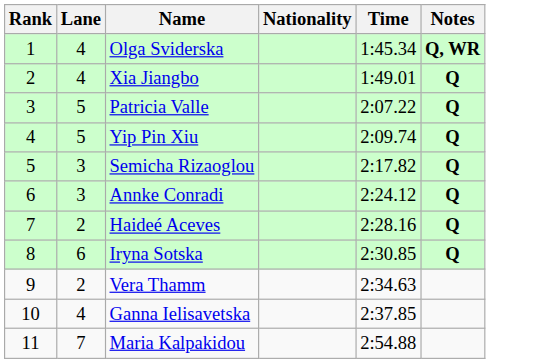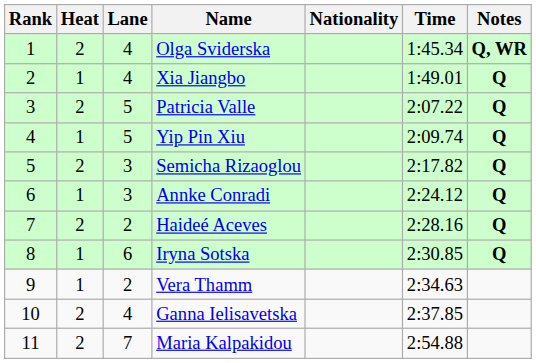 <table class="wikitable sortable" style="text-align:center">
 <tr>
 <th>Rank</th>
+<th>Heat</th>
 <th>Lane</th>
 <th>Name</th>
 <th>Nationality</th>
 <th>Time</th>
 <th>Notes</th>
 </tr>
 <tr bgcolor=ccffcc>
 <td>1</td>
+<td>2</td>
 <td>4</td>
 <td align=left><a href='#'>Olga Sviderska</a></td>
 <td align=left></td>
 <td>1:45.34</td>
 <td><strong>Q, WR</strong></td>
 </tr>
 <tr bgcolor=ccffcc>
 <td>2</td>
+<td>1</td>
 <td>4</td>
 <td align=left><a href='#'>Xia Jiangbo</a></td>
 <td align=left></td>
 <td>1:49.01</td>
 <td><strong>Q</strong></td>
 </tr>
 <tr bgcolor=ccffcc>
 <td>3</td>
+<td>2</td>
 <td>5</td>
 <td align=left><a href='#'>Patricia Valle</a></td>
 <td align=left></td>
 <td>2:07.22</td>
 <td><strong>Q</strong></td>
 </tr>
 <tr bgcolor=ccffcc>
 <td>4</td>
+<td>1</td>
 <td>5</td>
 <td align=left><a href='#'>Yip Pin Xiu</a></td>
 <td align=left></td>
 <td>2:09.74</td>
 <td><strong>Q</strong></td>
 </tr>
 <tr bgcolor=ccffcc>
 <td>5</td>
+<td>2</td>
 <td>3</td>
 <td align=left><a href='#'>Semicha Rizaoglou</a></td>
 <td align=left></td>
 <td>2:17.82</td>
 <td><strong>Q</strong></td>
 </tr>
 <tr bgcolor=ccffcc>
 <td>6</td>
+<td>1</td>
 <td>3</td>
 <td align=left><a href='#'>Annke Conradi</a></td>
 <td align=left></td>
 <td>2:24.12</td>
 <td><strong>Q</strong></td>
 </tr>
 <tr bgcolor=ccffcc>
 <td>7</td>
 <td>2</td>
+<td>2</td>
 <td align=left><a href='#'>Haideé Aceves</a></td>
 <td align=left></td>
 <td>2:28.16</td>
 <td><strong>Q</strong></td>
 </tr>
 <tr bgcolor=ccffcc>
 <td>8</td>
+<td>1</td>
 <td>6</td>
 <td align=left><a href='#'>Iryna Sotska</a></td>
 <td align=left></td>
 <td>2:30.85</td>
 <td><strong>Q</strong></td>
 </tr>
 <tr>
 <td>9</td>
+<td>1</td>
 <td>2</td>
 <td align=left><a href='#'>Vera Thamm</a></td>
 <td align=left></td>
 <td>2:34.63</td>
 <td></td>
 </tr>
 <tr>
 <td>10</td>
+<td>2</td>
 <td>4</td>
 <td align=left><a href='#'>Ganna Ielisavetska</a></td>
 <td align=left></td>
 <td>2:37.85</td>
 <td></td>
 </tr>
 <tr>
 <td>11</td>
+<td>2</td>
 <td>7</td>
 <td align=left><a href='#'>Maria Kalpakidou</a></td>
 <td align=left></td>
 <td>2:54.88</td>
 <td></td>
 </tr>
 </table>
